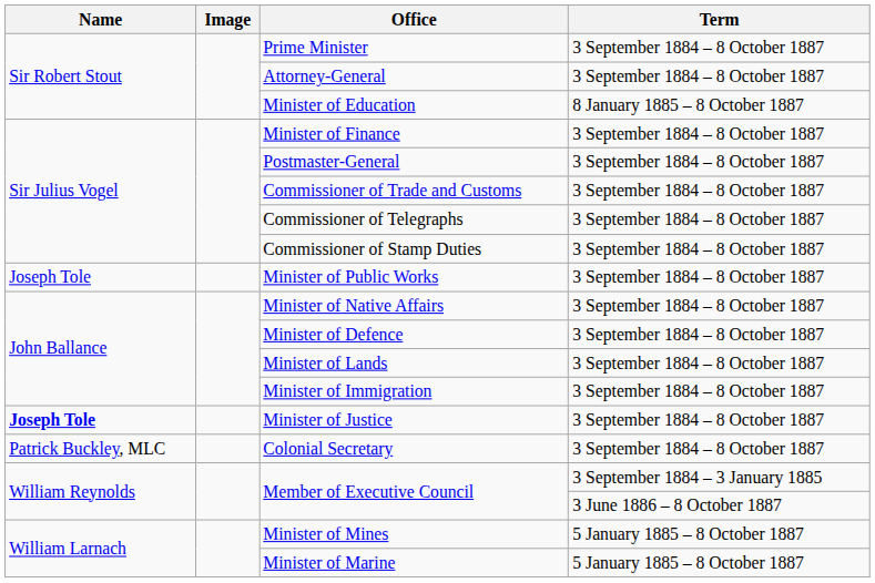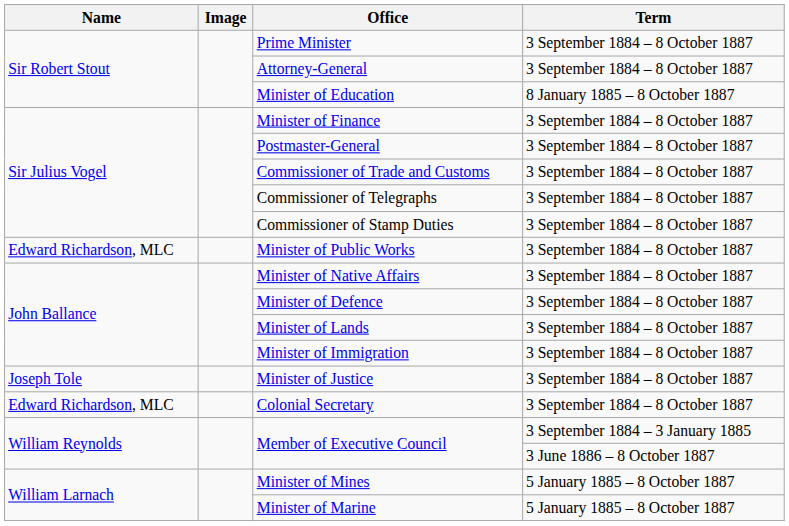 <table class="wikitable" style="font-size: 95%;" width=60%>
 <tr>
 <th>Name</th>
 <th>Image</th>
 <th>Office</th>
 <th>Term</th>
 </tr>
 <tr>
 <td rowspan=3><a href='#'>Sir Robert Stout</a></td>
 <td rowspan=3></td>
 <td><a href='#'>Prime Minister</a></td>
 <td>3 September 1884 – 8 October 1887</td>
 </tr>
 <tr>
 <td><a href='#'>Attorney-General</a></td>
 <td>3 September 1884 – 8 October 1887</td>
 </tr>
 <tr>
 <td><a href='#'>Minister of Education</a></td>
 <td>8 January 1885 – 8 October 1887</td>
 </tr>
 <tr>
 <td rowspan=5><a href='#'>Sir Julius Vogel</a></td>
 <td rowspan=5></td>
 <td><a href='#'>Minister of Finance</a></td>
 <td>3 September 1884 – 8 October 1887</td>
 </tr>
 <tr>
 <td><a href='#'>Postmaster-General</a></td>
 <td>3 September 1884 – 8 October 1887</td>
 </tr>
 <tr>
 <td><a href='#'>Commissioner of Trade and Customs</a></td>
 <td>3 September 1884 – 8 October 1887</td>
 </tr>
 <tr>
 <td>Commissioner of Telegraphs</td>
 <td>3 September 1884 – 8 October 1887</td>
 </tr>
 <tr>
 <td>Commissioner of Stamp Duties</td>
 <td>3 September 1884 – 8 October 1887</td>
 </tr>
 <tr>
-<td><a href='#'>Joseph Tole</a></td>
+<td><a href='#'>Edward Richardson</a>, MLC</td>
 <td></td>
 <td><a href='#'>Minister of Public Works</a></td>
 <td>3 September 1884 – 8 October 1887</td>
 </tr>
 <tr>
 <td rowspan=4><a href='#'>John Ballance</a></td>
 <td rowspan=4></td>
 <td><a href='#'>Minister of Native Affairs</a></td>
 <td>3 September 1884 – 8 October 1887</td>
 </tr>
 <tr>
 <td><a href='#'>Minister of Defence</a></td>
 <td>3 September 1884 – 8 October 1887</td>
 </tr>
 <tr>
 <td><a href='#'>Minister of Lands</a></td>
 <td>3 September 1884 – 8 October 1887</td>
 </tr>
 <tr>
 <td><a href='#'>Minister of Immigration</a></td>
 <td>3 September 1884 – 8 October 1887</td>
 </tr>
 <tr>
-<td><strong><a href='#'>Joseph Tole</a></strong></td>
+<td><a href='#'>Joseph Tole</a></td>
 <td></td>
 <td><a href='#'>Minister of Justice</a></td>
 <td>3 September 1884 – 8 October 1887</td>
 </tr>
 <tr>
-<td><a href='#'>Patrick Buckley</a>, MLC</td>
+<td><a href='#'>Edward Richardson</a>, MLC</td>
 <td></td>
 <td><a href='#'>Colonial Secretary</a></td>
 <td>3 September 1884 – 8 October 1887</td>
 </tr>
 <tr>
 <td rowspan=2><a href='#'>William Reynolds</a></td>
 <td rowspan=2></td>
 <td rowspan=2><a href='#'>Member of Executive Council</a></td>
 <td>3 September 1884 – 3 January 1885</td>
 </tr>
 <tr>
 <td>3 June 1886 – 8 October 1887</td>
 </tr>
 <tr>
 <td rowspan=2><a href='#'>William Larnach</a></td>
 <td rowspan=2></td>
 <td><a href='#'>Minister of Mines</a></td>
 <td>5 January 1885 – 8 October 1887</td>
 </tr>
 <tr>
 <td><a href='#'>Minister of Marine</a></td>
 <td>5 January 1885 – 8 October 1887</td>
 </tr>
 </table>
